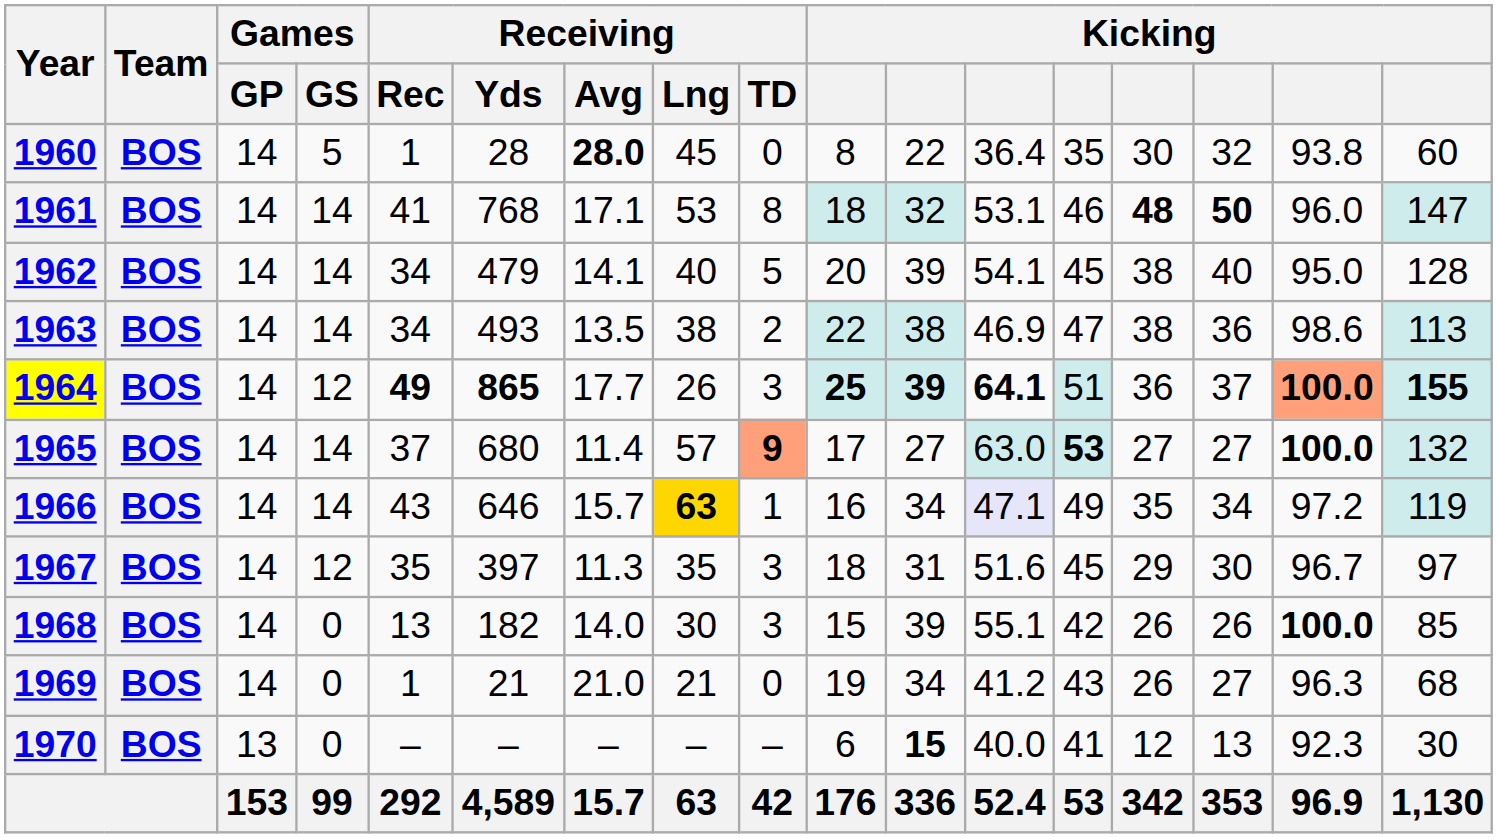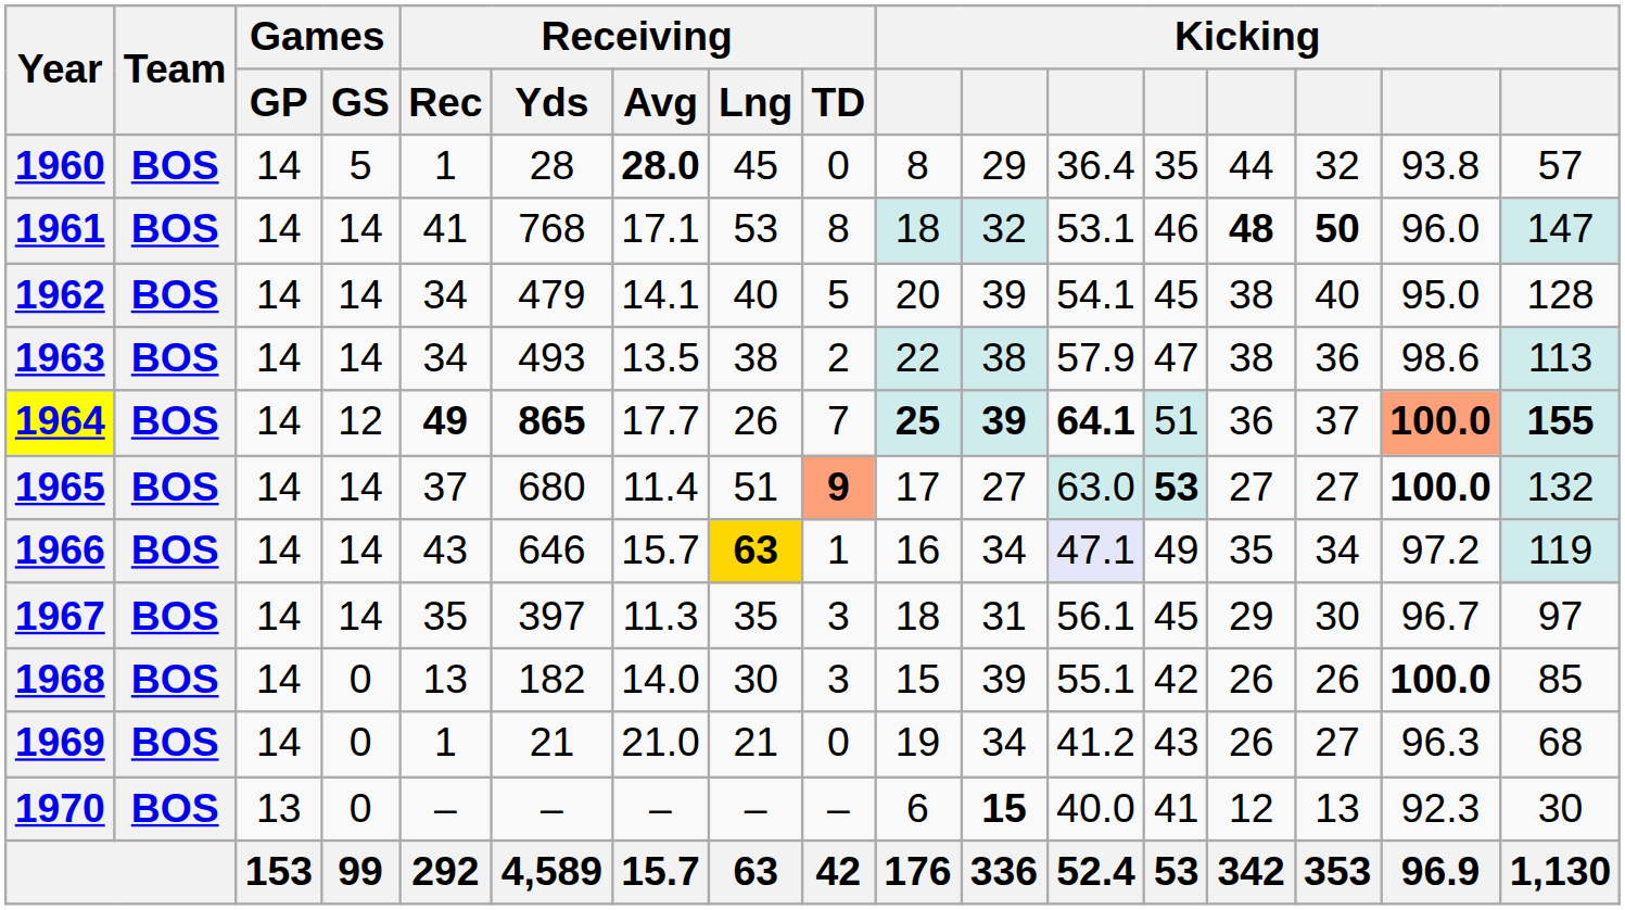 <table class="wikitable" style="text-align:center;">
 <tr>
 <th rowspan="2">Year</th>
 <th rowspan="2">Team</th>
 <th colspan="2">Games</th>
 <th colspan="5">Receiving</th>
 <th colspan="8">Kicking</th>
 </tr>
 <tr>
 <th>GP</th>
 <th>GS</th>
 <th>Rec</th>
 <th>Yds</th>
 <th>Avg</th>
 <th>Lng</th>
 <th>TD</th>
 <th></th>
 <th></th>
 <th></th>
 <th></th>
 <th></th>
 <th></th>
 <th></th>
 <th></th>
 </tr>
 <tr>
 <th><a href='#'>1960</a></th>
 <th><a href='#'>BOS</a></th>
 <td>14</td>
 <td>5</td>
 <td>1</td>
 <td>28</td>
 <td><strong>28.0</strong></td>
 <td>45</td>
 <td>0</td>
 <td>8</td>
-<td>22</td>
+<td>29</td>
 <td>36.4</td>
 <td>35</td>
-<td>30</td>
+<td>44</td>
 <td>32</td>
 <td>93.8</td>
-<td>60</td>
+<td>57</td>
 </tr>
 <tr>
 <th><a href='#'>1961</a></th>
 <th><a href='#'>BOS</a></th>
 <td>14</td>
 <td>14</td>
 <td>41</td>
 <td>768</td>
 <td>17.1</td>
 <td>53</td>
 <td>8</td>
 <td style="background:#cfecec;">18</td>
 <td style="background:#cfecec;">32</td>
 <td>53.1</td>
 <td>46</td>
 <td><strong>48</strong></td>
 <td><strong>50</strong></td>
 <td>96.0</td>
 <td style="background:#cfecec;">147</td>
 </tr>
 <tr>
 <th><a href='#'>1962</a></th>
 <th><a href='#'>BOS</a></th>
 <td>14</td>
 <td>14</td>
 <td>34</td>
 <td>479</td>
 <td>14.1</td>
 <td>40</td>
 <td>5</td>
 <td>20</td>
 <td>39</td>
 <td>54.1</td>
 <td>45</td>
 <td>38</td>
 <td>40</td>
 <td>95.0</td>
 <td>128</td>
 </tr>
 <tr>
 <th><a href='#'>1963</a></th>
 <th><a href='#'>BOS</a></th>
 <td>14</td>
 <td>14</td>
 <td>34</td>
 <td>493</td>
 <td>13.5</td>
 <td>38</td>
 <td>2</td>
 <td style="background:#cfecec;">22</td>
 <td style="background:#cfecec;">38</td>
-<td>46.9</td>
+<td>57.9</td>
 <td>47</td>
 <td>38</td>
 <td>36</td>
 <td>98.6</td>
 <td style="background:#cfecec;">113</td>
 </tr>
 <tr>
 <th style="background:#ffff00;"><a href='#'>1964</a></th>
 <th><a href='#'>BOS</a></th>
 <td>14</td>
 <td>12</td>
 <td><strong>49</strong></td>
 <td><strong>865</strong></td>
 <td>17.7</td>
 <td>26</td>
-<td>3</td>
+<td>7</td>
 <td style="background:#cfecec;"><strong>25</strong></td>
 <td style="background:#cfecec;"><strong>39</strong></td>
 <td><strong>64.1</strong></td>
 <td style="background:#cfecec;">51</td>
 <td>36</td>
 <td>37</td>
 <td style="background: lightsalmon;"><strong>100.0</strong></td>
 <td style="background:#cfecec;"><strong>155</strong></td>
 </tr>
 <tr>
 <th><a href='#'>1965</a></th>
 <th><a href='#'>BOS</a></th>
 <td>14</td>
 <td>14</td>
 <td>37</td>
 <td>680</td>
 <td>11.4</td>
-<td>57</td>
+<td>51</td>
 <td style="background: lightsalmon;"><strong>9</strong></td>
 <td>17</td>
 <td>27</td>
 <td style="background:#cfecec;">63.0</td>
 <td style="background:#cfecec;"><strong>53</strong></td>
 <td>27</td>
 <td>27</td>
 <td><strong>100.0</strong></td>
 <td style="background:#cfecec;">132</td>
 </tr>
 <tr>
 <th><a href='#'>1966</a></th>
 <th><a href='#'>BOS</a></th>
 <td>14</td>
 <td>14</td>
 <td>43</td>
 <td>646</td>
 <td>15.7</td>
 <td style="background: gold;"><strong>63</strong></td>
 <td>1</td>
 <td>16</td>
 <td>34</td>
 <td style="background: lavender;">47.1</td>
 <td>49</td>
 <td>35</td>
 <td>34</td>
 <td>97.2</td>
 <td style="background:#cfecec;">119</td>
 </tr>
 <tr>
 <th><a href='#'>1967</a></th>
 <th><a href='#'>BOS</a></th>
 <td>14</td>
-<td>12</td>
+<td>14</td>
 <td>35</td>
 <td>397</td>
 <td>11.3</td>
 <td>35</td>
 <td>3</td>
 <td>18</td>
 <td>31</td>
-<td>51.6</td>
+<td>56.1</td>
 <td>45</td>
 <td>29</td>
 <td>30</td>
 <td>96.7</td>
 <td>97</td>
 </tr>
 <tr>
 <th><a href='#'>1968</a></th>
 <th><a href='#'>BOS</a></th>
 <td>14</td>
 <td>0</td>
 <td>13</td>
 <td>182</td>
 <td>14.0</td>
 <td>30</td>
 <td>3</td>
 <td>15</td>
 <td>39</td>
 <td>55.1</td>
 <td>42</td>
 <td>26</td>
 <td>26</td>
 <td><strong>100.0</strong></td>
 <td>85</td>
 </tr>
 <tr>
 <th><a href='#'>1969</a></th>
 <th><a href='#'>BOS</a></th>
 <td>14</td>
 <td>0</td>
 <td>1</td>
 <td>21</td>
 <td>21.0</td>
 <td>21</td>
 <td>0</td>
 <td>19</td>
 <td>34</td>
 <td>41.2</td>
 <td>43</td>
 <td>26</td>
 <td>27</td>
 <td>96.3</td>
 <td>68</td>
 </tr>
 <tr>
 <th><a href='#'>1970</a></th>
 <th><a href='#'>BOS</a></th>
 <td>13</td>
 <td>0</td>
 <td>–</td>
 <td>–</td>
 <td>–</td>
 <td>–</td>
 <td>–</td>
 <td>6</td>
 <td><strong>15</strong></td>
 <td>40.0</td>
 <td>41</td>
 <td>12</td>
 <td>13</td>
 <td>92.3</td>
 <td>30</td>
 </tr>
 <tr>
 <th colspan="2"></th>
 <th>153</th>
 <th>99</th>
 <th>292</th>
 <th>4,589</th>
 <th>15.7</th>
 <th>63</th>
 <th>42</th>
 <th>176</th>
 <th>336</th>
 <th>52.4</th>
 <th>53</th>
 <th>342</th>
 <th>353</th>
 <th>96.9</th>
 <th>1,130</th>
 </tr>
 </table>
